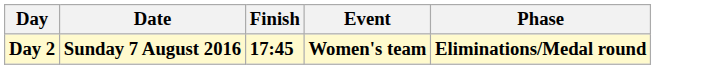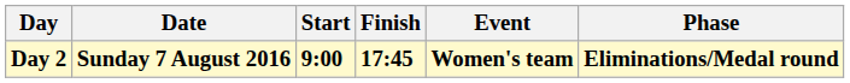 <table class=wikitable>
 <tr>
 <th>Day</th>
 <th>Date</th>
+<th>Start</th>
 <th>Finish</th>
 <th>Event</th>
 <th>Phase</th>
 </tr>
 <tr>
 <td style=background:lemonchiffon><strong>Day 2</strong></td>
 <td style=background:lemonchiffon><strong>Sunday 7 August 2016</strong></td>
+<td style=background:lemonchiffon><strong>9:00</strong></td>
 <td style=background:lemonchiffon><strong>17:45</strong></td>
 <td style=background:lemonchiffon><strong>Women's team</strong></td>
 <td style=background:lemonchiffon><strong>Eliminations/Medal round</strong></td>
 </tr>
 </table>
